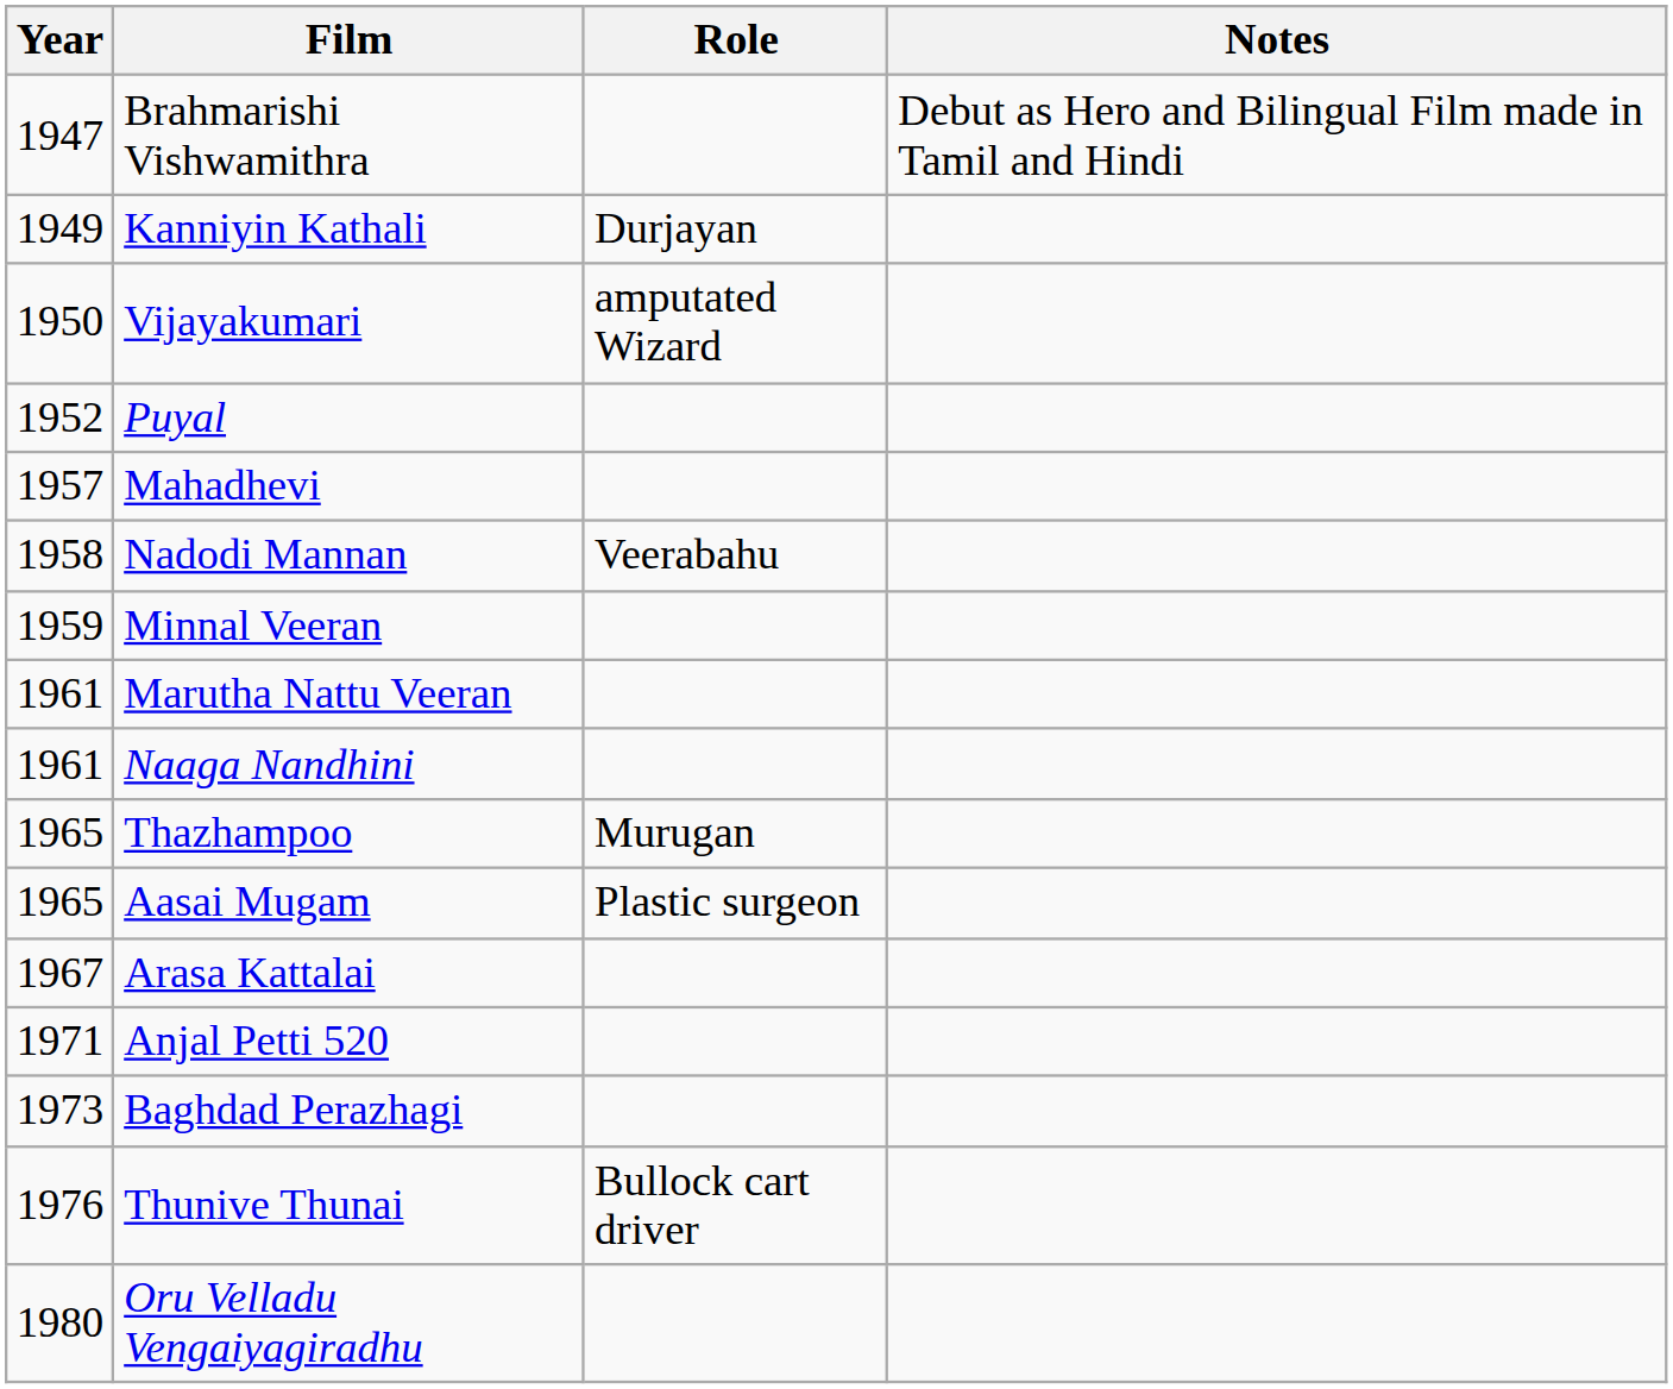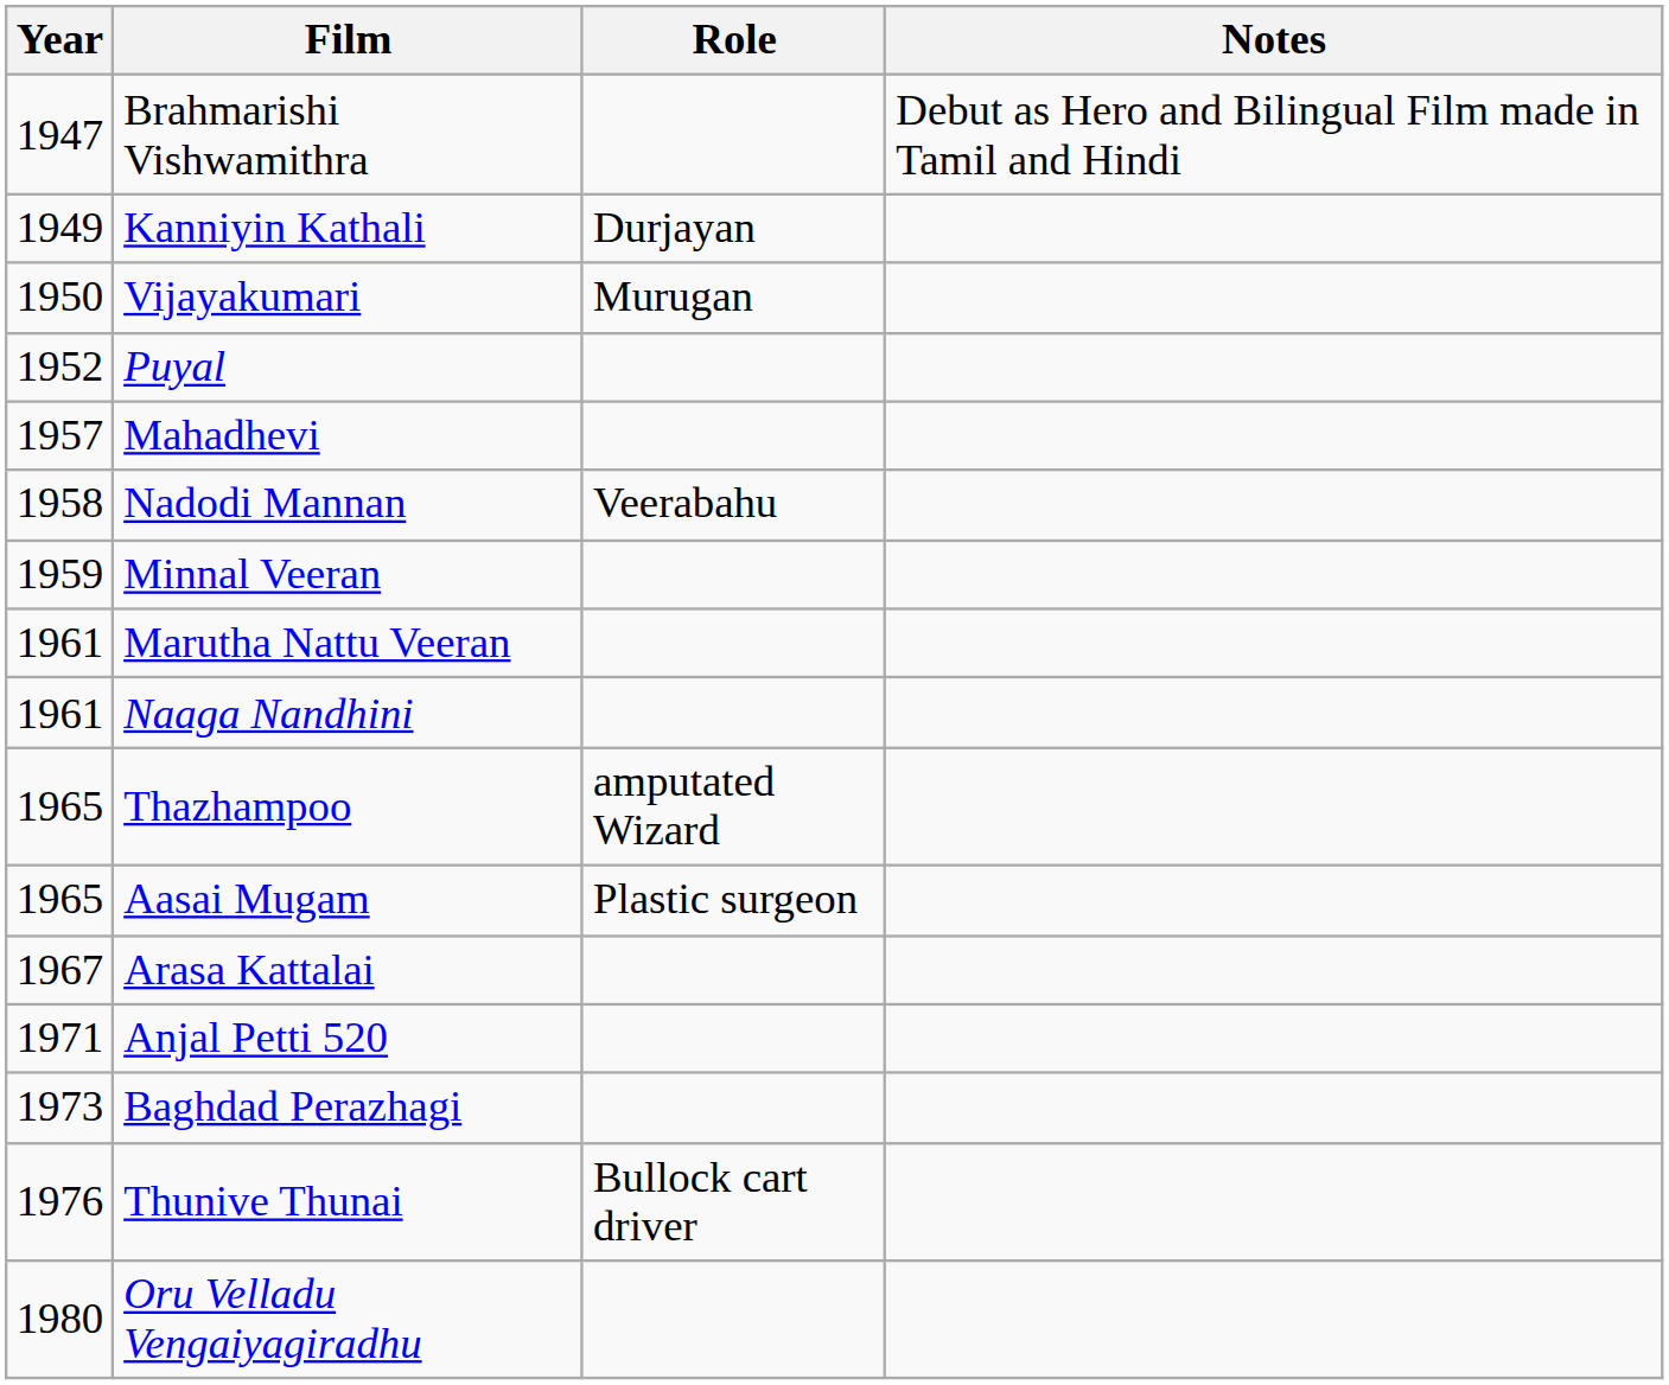 <table class="wikitable">
 <tr>
 <th>Year</th>
 <th>Film</th>
 <th>Role</th>
 <th>Notes</th>
 </tr>
 <tr>
 <td>1947</td>
 <td>Brahmarishi Vishwamithra</td>
 <td></td>
 <td>Debut as Hero and Bilingual Film made in Tamil and Hindi </td>
 </tr>
 <tr>
 <td>1949</td>
 <td><a href='#'>Kanniyin Kathali</a></td>
 <td>Durjayan</td>
 <td></td>
 </tr>
 <tr>
 <td>1950</td>
 <td><a href='#'>Vijayakumari</a></td>
-<td>amputated Wizard</td>
+<td>Murugan</td>
 <td></td>
 </tr>
 <tr>
 <td>1952</td>
 <td><em><a href='#'>Puyal</a></em></td>
 <td></td>
 <td></td>
 </tr>
 <tr>
 <td>1957</td>
 <td><a href='#'>Mahadhevi</a></td>
 <td></td>
 <td></td>
 </tr>
 <tr>
 <td>1958</td>
 <td><a href='#'>Nadodi Mannan</a></td>
 <td>Veerabahu</td>
 <td></td>
 </tr>
 <tr>
 <td>1959</td>
 <td><a href='#'>Minnal Veeran</a></td>
 <td></td>
 <td></td>
 </tr>
 <tr>
 <td>1961</td>
 <td><a href='#'>Marutha Nattu Veeran</a></td>
 <td></td>
 <td></td>
 </tr>
 <tr>
 <td>1961</td>
 <td><em><a href='#'>Naaga Nandhini</a></em></td>
 <td></td>
 <td></td>
 </tr>
 <tr>
 <td>1965</td>
 <td><a href='#'>Thazhampoo</a></td>
-<td>Murugan</td>
+<td>amputated Wizard</td>
 <td></td>
 </tr>
 <tr>
 <td>1965</td>
 <td><a href='#'>Aasai Mugam</a></td>
 <td>Plastic surgeon</td>
 <td></td>
 </tr>
 <tr>
 <td>1967</td>
 <td><a href='#'>Arasa Kattalai</a></td>
 <td></td>
 <td></td>
 </tr>
 <tr>
 <td>1971</td>
 <td><a href='#'>Anjal Petti 520</a></td>
 <td></td>
 <td></td>
 </tr>
 <tr>
 <td>1973</td>
 <td><a href='#'>Baghdad Perazhagi</a></td>
 <td></td>
 <td></td>
 </tr>
 <tr>
 <td>1976</td>
 <td><a href='#'>Thunive Thunai</a></td>
 <td>Bullock cart driver</td>
 <td></td>
 </tr>
 <tr>
 <td>1980</td>
 <td><em><a href='#'>Oru Velladu Vengaiyagiradhu</a></em></td>
 <td></td>
 <td></td>
 </tr>
 </table>
